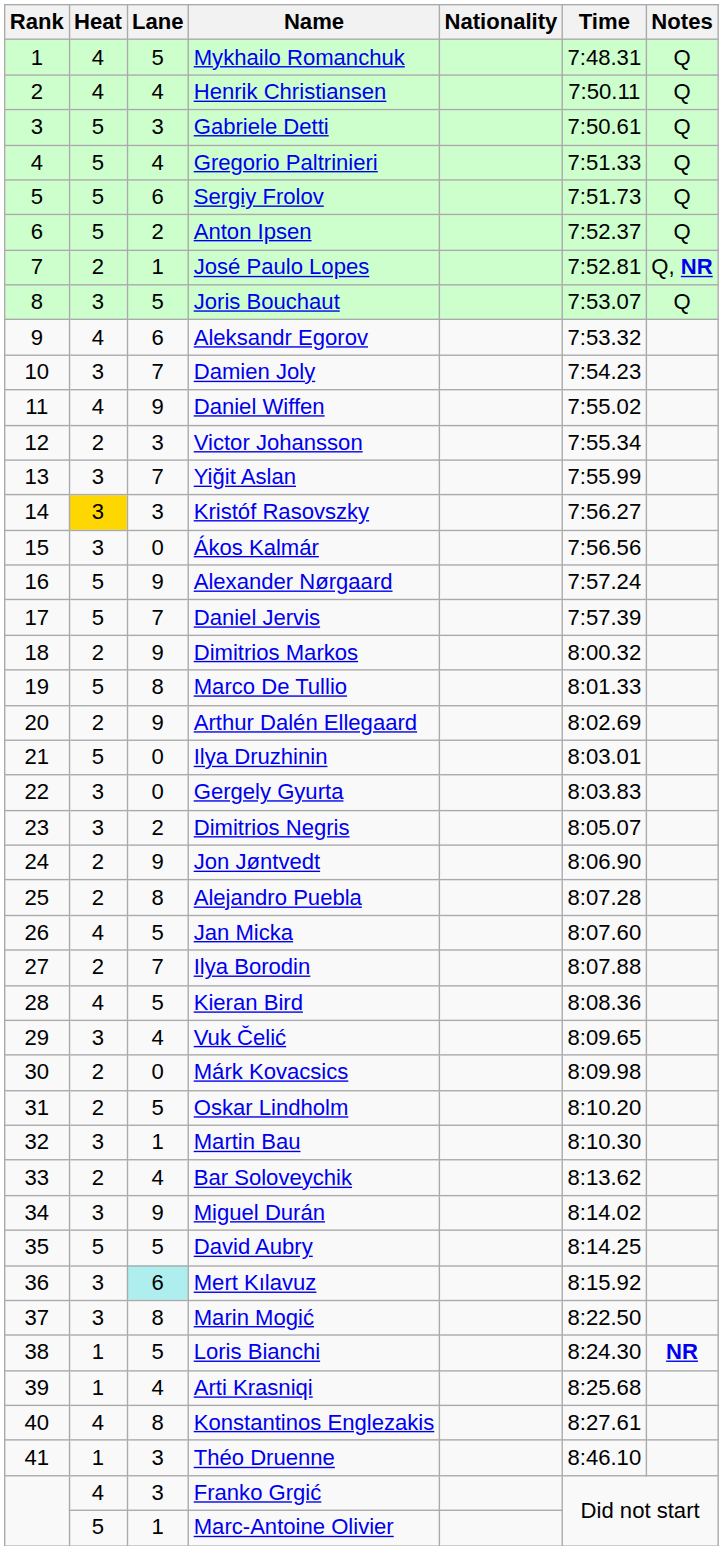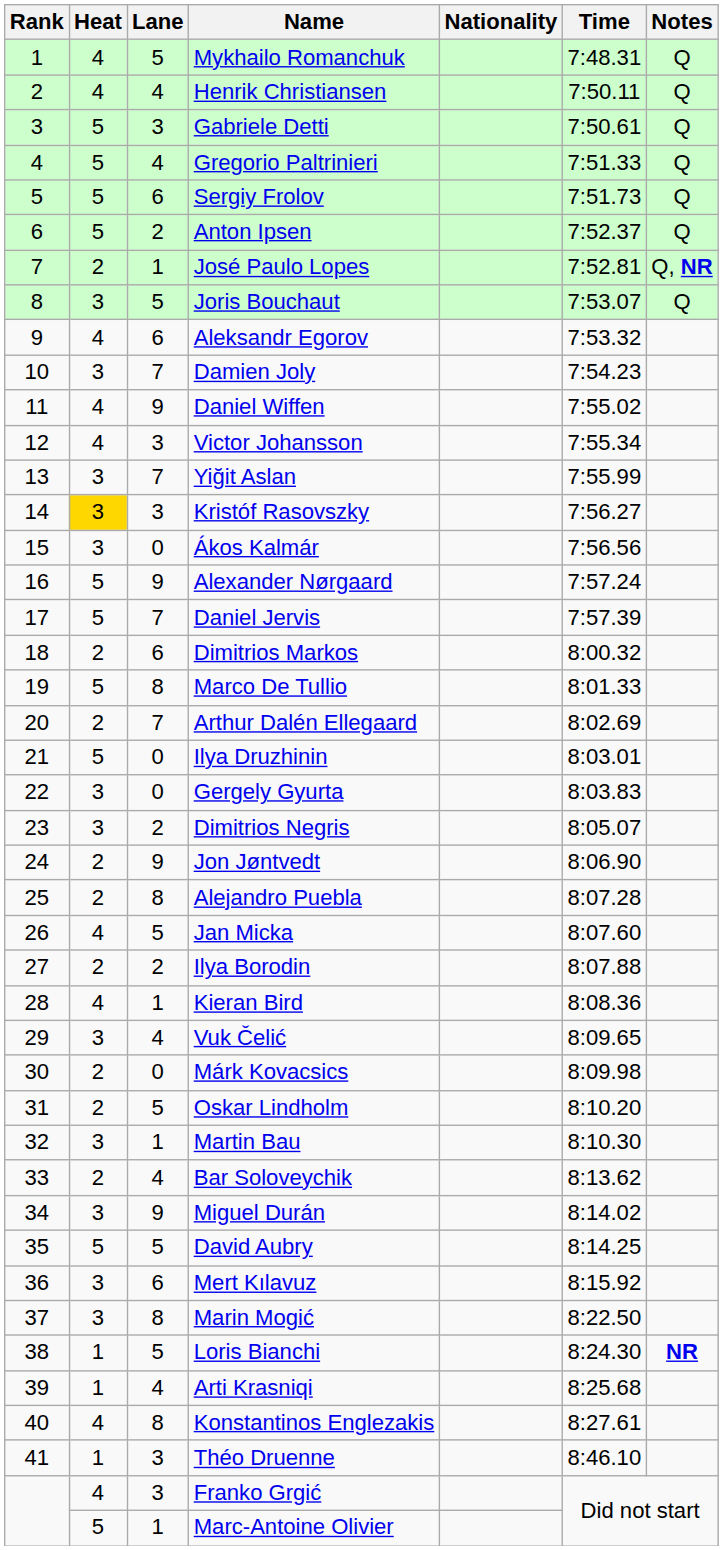 <table class="wikitable sortable" style="text-align:center">
 <tr>
 <th>Rank</th>
 <th>Heat</th>
 <th>Lane</th>
 <th>Name</th>
 <th>Nationality</th>
 <th>Time</th>
 <th>Notes</th>
 </tr>
 <tr bgcolor=ccffcc>
 <td>1</td>
 <td>4</td>
 <td>5</td>
 <td align=left><a href='#'>Mykhailo Romanchuk</a></td>
 <td align=left></td>
 <td>7:48.31</td>
 <td>Q</td>
 </tr>
 <tr bgcolor=ccffcc>
 <td>2</td>
 <td>4</td>
 <td>4</td>
 <td align=left><a href='#'>Henrik Christiansen</a></td>
 <td align=left></td>
 <td>7:50.11</td>
 <td>Q</td>
 </tr>
 <tr bgcolor=ccffcc>
 <td>3</td>
 <td>5</td>
 <td>3</td>
 <td align=left><a href='#'>Gabriele Detti</a></td>
 <td align=left></td>
 <td>7:50.61</td>
 <td>Q</td>
 </tr>
 <tr bgcolor=ccffcc>
 <td>4</td>
 <td>5</td>
 <td>4</td>
 <td align=left><a href='#'>Gregorio Paltrinieri</a></td>
 <td align=left></td>
 <td>7:51.33</td>
 <td>Q</td>
 </tr>
 <tr bgcolor=ccffcc>
 <td>5</td>
 <td>5</td>
 <td>6</td>
 <td align=left><a href='#'>Sergiy Frolov</a></td>
 <td align=left></td>
 <td>7:51.73</td>
 <td>Q</td>
 </tr>
 <tr bgcolor=ccffcc>
 <td>6</td>
 <td>5</td>
 <td>2</td>
 <td align=left><a href='#'>Anton Ipsen</a></td>
 <td align=left></td>
 <td>7:52.37</td>
 <td>Q</td>
 </tr>
 <tr bgcolor=ccffcc>
 <td>7</td>
 <td>2</td>
 <td>1</td>
 <td align=left><a href='#'>José Paulo Lopes</a></td>
 <td align=left></td>
 <td>7:52.81</td>
 <td>Q, <strong><a href='#'>NR</a></strong></td>
 </tr>
 <tr bgcolor=ccffcc>
 <td>8</td>
 <td>3</td>
 <td>5</td>
 <td align=left><a href='#'>Joris Bouchaut</a></td>
 <td align=left></td>
 <td>7:53.07</td>
 <td>Q</td>
 </tr>
 <tr>
 <td>9</td>
 <td>4</td>
 <td>6</td>
 <td align=left><a href='#'>Aleksandr Egorov</a></td>
 <td align=left></td>
 <td>7:53.32</td>
 <td></td>
 </tr>
 <tr>
 <td>10</td>
 <td>3</td>
 <td>7</td>
 <td align=left><a href='#'>Damien Joly</a></td>
 <td align=left></td>
 <td>7:54.23</td>
 <td></td>
 </tr>
 <tr>
 <td>11</td>
 <td>4</td>
 <td>9</td>
 <td align=left><a href='#'>Daniel Wiffen</a></td>
 <td align=left></td>
 <td>7:55.02</td>
 <td></td>
 </tr>
 <tr>
 <td>12</td>
-<td>2</td>
+<td>4</td>
 <td>3</td>
 <td align=left><a href='#'>Victor Johansson</a></td>
 <td align=left></td>
 <td>7:55.34</td>
 <td></td>
 </tr>
 <tr>
 <td>13</td>
 <td>3</td>
 <td>7</td>
 <td align=left><a href='#'>Yiğit Aslan</a></td>
 <td align=left></td>
 <td>7:55.99</td>
 <td></td>
 </tr>
 <tr>
 <td>14</td>
 <td style="background: gold;">3</td>
 <td>3</td>
 <td align=left><a href='#'>Kristóf Rasovszky</a></td>
 <td align=left></td>
 <td>7:56.27</td>
 <td></td>
 </tr>
 <tr>
 <td>15</td>
 <td>3</td>
 <td>0</td>
 <td align=left><a href='#'>Ákos Kalmár</a></td>
 <td align=left></td>
 <td>7:56.56</td>
 <td></td>
 </tr>
 <tr>
 <td>16</td>
 <td>5</td>
 <td>9</td>
 <td align=left><a href='#'>Alexander Nørgaard</a></td>
 <td align=left></td>
 <td>7:57.24</td>
 <td></td>
 </tr>
 <tr>
 <td>17</td>
 <td>5</td>
 <td>7</td>
 <td align=left><a href='#'>Daniel Jervis</a></td>
 <td align=left></td>
 <td>7:57.39</td>
 <td></td>
 </tr>
 <tr>
 <td>18</td>
 <td>2</td>
-<td>9</td>
+<td>6</td>
 <td align=left><a href='#'>Dimitrios Markos</a></td>
 <td align=left></td>
 <td>8:00.32</td>
 <td></td>
 </tr>
 <tr>
 <td>19</td>
 <td>5</td>
 <td>8</td>
 <td align=left><a href='#'>Marco De Tullio</a></td>
 <td align=left></td>
 <td>8:01.33</td>
 <td></td>
 </tr>
 <tr>
 <td>20</td>
 <td>2</td>
-<td>9</td>
+<td>7</td>
 <td align=left><a href='#'>Arthur Dalén Ellegaard</a></td>
 <td align=left></td>
 <td>8:02.69</td>
 <td></td>
 </tr>
 <tr>
 <td>21</td>
 <td>5</td>
 <td>0</td>
 <td align=left><a href='#'>Ilya Druzhinin</a></td>
 <td align=left></td>
 <td>8:03.01</td>
 <td></td>
 </tr>
 <tr>
 <td>22</td>
 <td>3</td>
 <td>0</td>
 <td align=left><a href='#'>Gergely Gyurta</a></td>
 <td align=left></td>
 <td>8:03.83</td>
 <td></td>
 </tr>
 <tr>
 <td>23</td>
 <td>3</td>
 <td>2</td>
 <td align=left><a href='#'>Dimitrios Negris</a></td>
 <td align=left></td>
 <td>8:05.07</td>
 <td></td>
 </tr>
 <tr>
 <td>24</td>
 <td>2</td>
 <td>9</td>
 <td align=left><a href='#'>Jon Jøntvedt</a></td>
 <td align=left></td>
 <td>8:06.90</td>
 <td></td>
 </tr>
 <tr>
 <td>25</td>
 <td>2</td>
 <td>8</td>
 <td align=left><a href='#'>Alejandro Puebla</a></td>
 <td align=left></td>
 <td>8:07.28</td>
 <td></td>
 </tr>
 <tr>
 <td>26</td>
 <td>4</td>
 <td>5</td>
 <td align=left><a href='#'>Jan Micka</a></td>
 <td align=left></td>
 <td>8:07.60</td>
 <td></td>
 </tr>
 <tr>
 <td>27</td>
 <td>2</td>
-<td>7</td>
+<td>2</td>
 <td align=left><a href='#'>Ilya Borodin</a></td>
 <td align=left></td>
 <td>8:07.88</td>
 <td></td>
 </tr>
 <tr>
 <td>28</td>
 <td>4</td>
-<td>5</td>
+<td>1</td>
 <td align=left><a href='#'>Kieran Bird</a></td>
 <td align=left></td>
 <td>8:08.36</td>
 <td></td>
 </tr>
 <tr>
 <td>29</td>
 <td>3</td>
 <td>4</td>
 <td align=left><a href='#'>Vuk Čelić</a></td>
 <td align=left></td>
 <td>8:09.65</td>
 <td></td>
 </tr>
 <tr>
 <td>30</td>
 <td>2</td>
 <td>0</td>
 <td align=left><a href='#'>Márk Kovacsics</a></td>
 <td align=left></td>
 <td>8:09.98</td>
 <td></td>
 </tr>
 <tr>
 <td>31</td>
 <td>2</td>
 <td>5</td>
 <td align=left><a href='#'>Oskar Lindholm</a></td>
 <td align=left></td>
 <td>8:10.20</td>
 <td></td>
 </tr>
 <tr>
 <td>32</td>
 <td>3</td>
 <td>1</td>
 <td align=left><a href='#'>Martin Bau</a></td>
 <td align=left></td>
 <td>8:10.30</td>
 <td></td>
 </tr>
 <tr>
 <td>33</td>
 <td>2</td>
 <td>4</td>
 <td align=left><a href='#'>Bar Soloveychik</a></td>
 <td align=left></td>
 <td>8:13.62</td>
 <td></td>
 </tr>
 <tr>
 <td>34</td>
 <td>3</td>
 <td>9</td>
 <td align=left><a href='#'>Miguel Durán</a></td>
 <td align=left></td>
 <td>8:14.02</td>
 <td></td>
 </tr>
 <tr>
 <td>35</td>
 <td>5</td>
 <td>5</td>
 <td align=left><a href='#'>David Aubry</a></td>
 <td align=left></td>
 <td>8:14.25</td>
 <td></td>
 </tr>
 <tr>
 <td>36</td>
 <td>3</td>
-<td style="background: paleturquoise;">6</td>
+<td>6</td>
 <td align=left><a href='#'>Mert Kılavuz</a></td>
 <td align=left></td>
 <td>8:15.92</td>
 <td></td>
 </tr>
 <tr>
 <td>37</td>
 <td>3</td>
 <td>8</td>
 <td align=left><a href='#'>Marin Mogić</a></td>
 <td align=left></td>
 <td>8:22.50</td>
 <td></td>
 </tr>
 <tr>
 <td>38</td>
 <td>1</td>
 <td>5</td>
 <td align=left><a href='#'>Loris Bianchi</a></td>
 <td align=left></td>
 <td>8:24.30</td>
 <td><strong><a href='#'>NR</a></strong></td>
 </tr>
 <tr>
 <td>39</td>
 <td>1</td>
 <td>4</td>
 <td align=left><a href='#'>Arti Krasniqi</a></td>
 <td align=left></td>
 <td>8:25.68</td>
 <td></td>
 </tr>
 <tr>
 <td>40</td>
 <td>4</td>
 <td>8</td>
 <td align=left><a href='#'>Konstantinos Englezakis</a></td>
 <td align=left></td>
 <td>8:27.61</td>
 <td></td>
 </tr>
 <tr>
 <td>41</td>
 <td>1</td>
 <td>3</td>
 <td align=left><a href='#'>Théo Druenne</a></td>
 <td align=left></td>
 <td>8:46.10</td>
 <td></td>
 </tr>
 <tr>
 <td rowspan=2></td>
 <td>4</td>
 <td>3</td>
 <td align=left><a href='#'>Franko Grgić</a></td>
 <td align=left></td>
 <td colspan=2 rowspan=2>Did not start</td>
 </tr>
 <tr>
 <td>5</td>
 <td>1</td>
 <td align=left><a href='#'>Marc-Antoine Olivier</a></td>
 <td align=left></td>
 </tr>
 </table>
